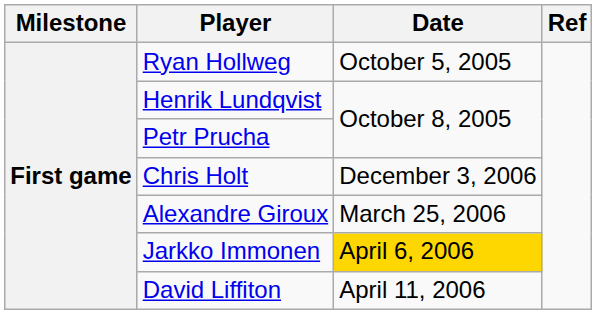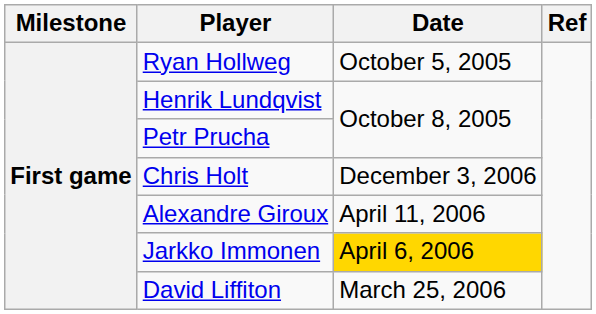 <table class="wikitable">
 <tr>
 <th scope="col">Milestone</th>
 <th scope="col">Player</th>
 <th scope="col">Date</th>
 <th scope="col">Ref</th>
 </tr>
 <tr>
 <th rowspan=7>First game</th>
 <td><a href='#'>Ryan Hollweg</a></td>
 <td>October 5, 2005</td>
 <td rowspan=7></td>
 </tr>
 <tr>
 <td><a href='#'>Henrik Lundqvist</a></td>
 <td rowspan=2>October 8, 2005</td>
 </tr>
 <tr>
 <td><a href='#'>Petr Prucha</a></td>
 </tr>
 <tr>
 <td><a href='#'>Chris Holt</a></td>
 <td>December 3, 2006</td>
 </tr>
 <tr>
 <td><a href='#'>Alexandre Giroux</a></td>
-<td>March 25, 2006</td>
+<td>April 11, 2006</td>
 </tr>
 <tr>
 <td><a href='#'>Jarkko Immonen</a></td>
 <td style="background: gold;">April 6, 2006</td>
 </tr>
 <tr>
 <td><a href='#'>David Liffiton</a></td>
-<td>April 11, 2006</td>
+<td>March 25, 2006</td>
 </tr>
 </table>
